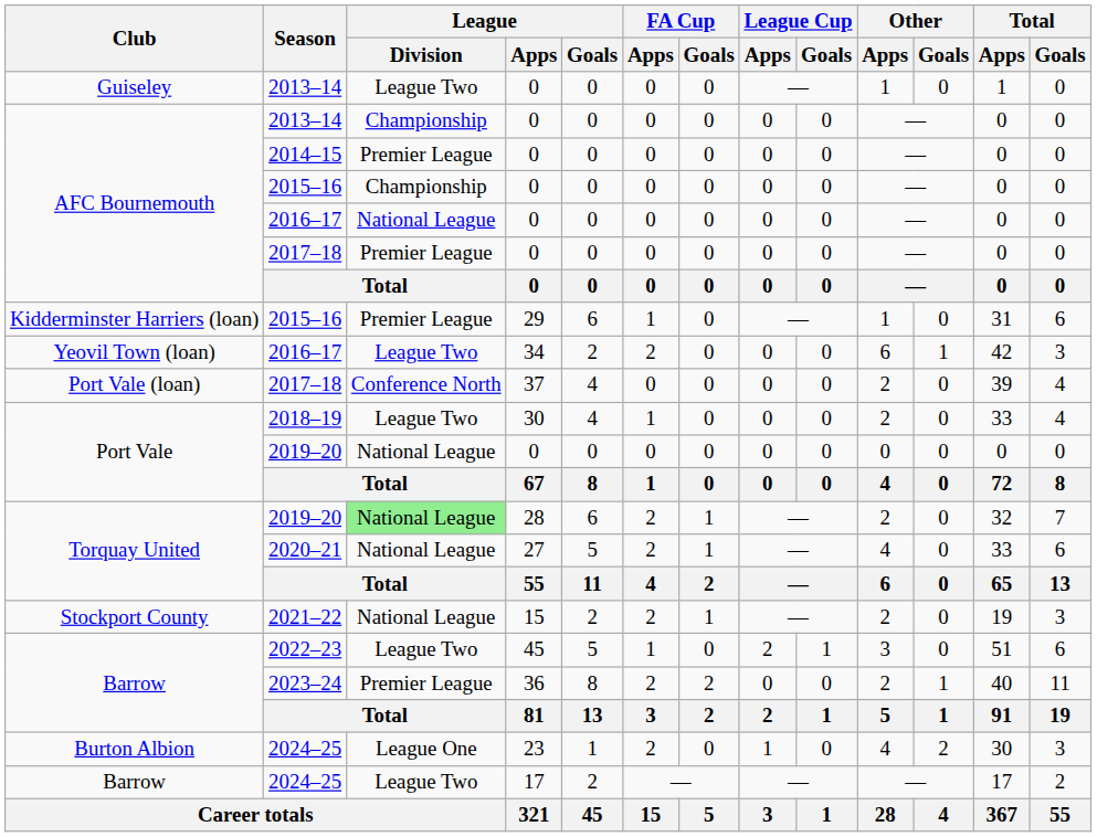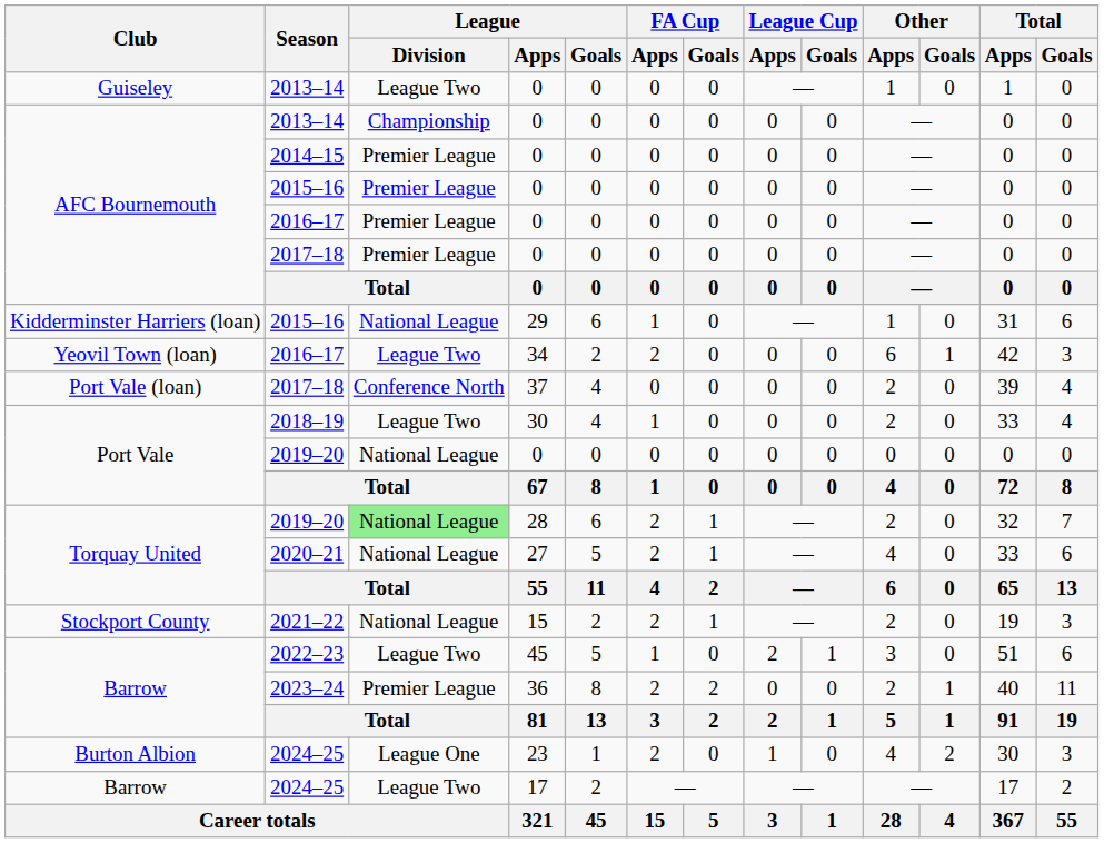 <table class="wikitable" style="text-align:center">
 <tr>
 <th rowspan="2">Club</th>
 <th rowspan="2">Season</th>
 <th colspan="3">League</th>
 <th colspan="2"><a href='#'>FA Cup</a></th>
 <th colspan="2"><a href='#'>League Cup</a></th>
 <th colspan="2">Other</th>
 <th colspan="2">Total</th>
 </tr>
 <tr>
 <th>Division</th>
 <th>Apps</th>
 <th>Goals</th>
 <th>Apps</th>
 <th>Goals</th>
 <th>Apps</th>
 <th>Goals</th>
 <th>Apps</th>
 <th>Goals</th>
 <th>Apps</th>
 <th>Goals</th>
 </tr>
 <tr>
 <td><a href='#'>Guiseley</a></td>
 <td><a href='#'>2013–14</a></td>
 <td>League Two</td>
 <td>0</td>
 <td>0</td>
 <td>0</td>
 <td>0</td>
 <td colspan="2">—</td>
 <td>1</td>
 <td>0</td>
 <td>1</td>
 <td>0</td>
 </tr>
 <tr>
 <td rowspan="6"><a href='#'>AFC Bournemouth</a></td>
 <td><a href='#'>2013–14</a></td>
 <td><a href='#'>Championship</a></td>
 <td>0</td>
 <td>0</td>
 <td>0</td>
 <td>0</td>
 <td>0</td>
 <td>0</td>
 <td colspan="2">—</td>
 <td>0</td>
 <td>0</td>
 </tr>
 <tr>
 <td><a href='#'>2014–15</a></td>
 <td>Premier League</td>
 <td>0</td>
 <td>0</td>
 <td>0</td>
 <td>0</td>
 <td>0</td>
 <td>0</td>
 <td colspan="2">—</td>
 <td>0</td>
 <td>0</td>
 </tr>
 <tr>
 <td><a href='#'>2015–16</a></td>
-<td>Championship</td>
+<td><a href='#'>Premier League</a></td>
 <td>0</td>
 <td>0</td>
 <td>0</td>
 <td>0</td>
 <td>0</td>
 <td>0</td>
 <td colspan="2">—</td>
 <td>0</td>
 <td>0</td>
 </tr>
 <tr>
 <td><a href='#'>2016–17</a></td>
-<td><a href='#'>National League</a></td>
+<td>Premier League</td>
 <td>0</td>
 <td>0</td>
 <td>0</td>
 <td>0</td>
 <td>0</td>
 <td>0</td>
 <td colspan="2">—</td>
 <td>0</td>
 <td>0</td>
 </tr>
 <tr>
 <td><a href='#'>2017–18</a></td>
 <td>Premier League</td>
 <td>0</td>
 <td>0</td>
 <td>0</td>
 <td>0</td>
 <td>0</td>
 <td>0</td>
 <td colspan="2">—</td>
 <td>0</td>
 <td>0</td>
 </tr>
 <tr>
 <th colspan="2">Total</th>
 <th>0</th>
 <th>0</th>
 <th>0</th>
 <th>0</th>
 <th>0</th>
 <th>0</th>
 <th colspan="2">—</th>
 <th>0</th>
 <th>0</th>
 </tr>
 <tr>
 <td><a href='#'>Kidderminster Harriers</a> (loan)</td>
 <td><a href='#'>2015–16</a></td>
-<td>Premier League</td>
+<td><a href='#'>National League</a></td>
 <td>29</td>
 <td>6</td>
 <td>1</td>
 <td>0</td>
 <td colspan="2">—</td>
 <td>1</td>
 <td>0</td>
 <td>31</td>
 <td>6</td>
 </tr>
 <tr>
 <td><a href='#'>Yeovil Town</a> (loan)</td>
 <td><a href='#'>2016–17</a></td>
 <td><a href='#'>League Two</a></td>
 <td>34</td>
 <td>2</td>
 <td>2</td>
 <td>0</td>
 <td>0</td>
 <td>0</td>
 <td>6</td>
 <td>1</td>
 <td>42</td>
 <td>3</td>
 </tr>
 <tr>
 <td><a href='#'>Port Vale</a> (loan)</td>
 <td><a href='#'>2017–18</a></td>
 <td><a href='#'>Conference North</a></td>
 <td>37</td>
 <td>4</td>
 <td>0</td>
 <td>0</td>
 <td>0</td>
 <td>0</td>
 <td>2</td>
 <td>0</td>
 <td>39</td>
 <td>4</td>
 </tr>
 <tr>
 <td rowspan="3">Port Vale</td>
 <td><a href='#'>2018–19</a></td>
 <td>League Two</td>
 <td>30</td>
 <td>4</td>
 <td>1</td>
 <td>0</td>
 <td>0</td>
 <td>0</td>
 <td>2</td>
 <td>0</td>
 <td>33</td>
 <td>4</td>
 </tr>
 <tr>
 <td><a href='#'>2019–20</a></td>
 <td>National League</td>
 <td>0</td>
 <td>0</td>
 <td>0</td>
 <td>0</td>
 <td>0</td>
 <td>0</td>
 <td>0</td>
 <td>0</td>
 <td>0</td>
 <td>0</td>
 </tr>
 <tr>
 <th colspan="2">Total</th>
 <th>67</th>
 <th>8</th>
 <th>1</th>
 <th>0</th>
 <th>0</th>
 <th>0</th>
 <th>4</th>
 <th>0</th>
 <th>72</th>
 <th>8</th>
 </tr>
 <tr>
 <td rowspan="3"><a href='#'>Torquay United</a></td>
 <td><a href='#'>2019–20</a></td>
 <td style="background: lightgreen;">National League</td>
 <td>28</td>
 <td>6</td>
 <td>2</td>
 <td>1</td>
 <td colspan="2">—</td>
 <td>2</td>
 <td>0</td>
 <td>32</td>
 <td>7</td>
 </tr>
 <tr>
 <td><a href='#'>2020–21</a></td>
 <td>National League</td>
 <td>27</td>
 <td>5</td>
 <td>2</td>
 <td>1</td>
 <td colspan="2">—</td>
 <td>4</td>
 <td>0</td>
 <td>33</td>
 <td>6</td>
 </tr>
 <tr>
 <th colspan="2">Total</th>
 <th>55</th>
 <th>11</th>
 <th>4</th>
 <th>2</th>
 <th colspan="2">—</th>
 <th>6</th>
 <th>0</th>
 <th>65</th>
 <th>13</th>
 </tr>
 <tr>
 <td><a href='#'>Stockport County</a></td>
 <td><a href='#'>2021–22</a></td>
 <td>National League</td>
 <td>15</td>
 <td>2</td>
 <td>2</td>
 <td>1</td>
 <td colspan="2">—</td>
 <td>2</td>
 <td>0</td>
 <td>19</td>
 <td>3</td>
 </tr>
 <tr>
 <td rowspan="3"><a href='#'>Barrow</a></td>
 <td><a href='#'>2022–23</a></td>
 <td>League Two</td>
 <td>45</td>
 <td>5</td>
 <td>1</td>
 <td>0</td>
 <td>2</td>
 <td>1</td>
 <td>3</td>
 <td>0</td>
 <td>51</td>
 <td>6</td>
 </tr>
 <tr>
 <td><a href='#'>2023–24</a></td>
 <td>Premier League</td>
 <td>36</td>
 <td>8</td>
 <td>2</td>
 <td>2</td>
 <td>0</td>
 <td>0</td>
 <td>2</td>
 <td>1</td>
 <td>40</td>
 <td>11</td>
 </tr>
 <tr>
 <th colspan="2">Total</th>
 <th>81</th>
 <th>13</th>
 <th>3</th>
 <th>2</th>
 <th>2</th>
 <th>1</th>
 <th>5</th>
 <th>1</th>
 <th>91</th>
 <th>19</th>
 </tr>
 <tr>
 <td><a href='#'>Burton Albion</a></td>
 <td><a href='#'>2024–25</a></td>
 <td>League One</td>
 <td>23</td>
 <td>1</td>
 <td>2</td>
 <td>0</td>
 <td>1</td>
 <td>0</td>
 <td>4</td>
 <td>2</td>
 <td>30</td>
 <td>3</td>
 </tr>
 <tr>
 <td>Barrow</td>
 <td><a href='#'>2024–25</a></td>
 <td>League Two</td>
 <td>17</td>
 <td>2</td>
 <td colspan="2">—</td>
 <td colspan="2">—</td>
 <td colspan="2">—</td>
 <td>17</td>
 <td>2</td>
 </tr>
 <tr>
 <th colspan="3">Career totals</th>
 <th>321</th>
 <th>45</th>
 <th>15</th>
 <th>5</th>
 <th>3</th>
 <th>1</th>
 <th>28</th>
 <th>4</th>
 <th>367</th>
 <th>55</th>
 </tr>
 </table>
